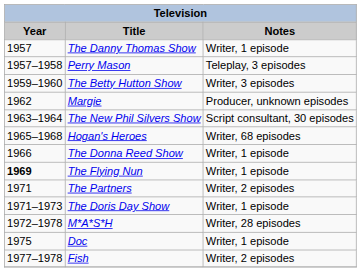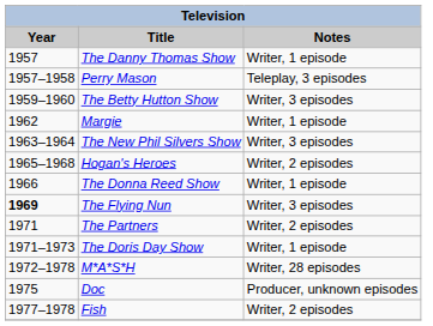 <table class="wikitable" style="font-size:90%;">
 <tr>
 <th colspan=4 style="background:#B0C4DE;">Television</th>
 </tr>
 <tr align="center">
 <th style="background: #CCCCCC;">Year</th>
 <th style="background: #CCCCCC;">Title</th>
 <th style="background: #CCCCCC;">Notes</th>
 </tr>
 <tr>
 <td>1957</td>
 <td><em><a href='#'>The Danny Thomas Show</a></em></td>
 <td>Writer, 1 episode</td>
 </tr>
 <tr>
 <td>1957–1958</td>
 <td><em><a href='#'>Perry Mason</a></em></td>
 <td>Teleplay, 3 episodes</td>
 </tr>
 <tr>
 <td>1959–1960</td>
 <td><em><a href='#'>The Betty Hutton Show</a></em></td>
 <td>Writer, 3 episodes</td>
 </tr>
 <tr>
 <td>1962</td>
 <td><em><a href='#'>Margie</a></em></td>
-<td>Producer, unknown episodes</td>
+<td>Writer, 1 episode</td>
 </tr>
 <tr>
 <td>1963–1964</td>
 <td><em><a href='#'>The New Phil Silvers Show</a></em></td>
-<td>Script consultant, 30 episodes</td>
+<td>Writer, 3 episodes</td>
 </tr>
 <tr>
 <td>1965–1968</td>
 <td><em><a href='#'>Hogan's Heroes</a></em></td>
-<td>Writer, 68 episodes</td>
+<td>Writer, 2 episodes</td>
 </tr>
 <tr>
 <td>1966</td>
 <td><em><a href='#'>The Donna Reed Show</a></em></td>
 <td>Writer, 1 episode</td>
 </tr>
 <tr>
 <td><strong>1969</strong></td>
 <td><em><a href='#'>The Flying Nun</a></em></td>
-<td>Writer, 1 episode</td>
+<td>Writer, 3 episodes</td>
 </tr>
 <tr>
 <td>1971</td>
 <td><em><a href='#'>The Partners</a></em></td>
 <td>Writer, 2 episodes</td>
 </tr>
 <tr>
 <td>1971–1973</td>
 <td><em><a href='#'>The Doris Day Show</a></em></td>
 <td>Writer, 1 episode</td>
 </tr>
 <tr>
 <td>1972–1978</td>
 <td><em><a href='#'>M*A*S*H</a></em></td>
 <td>Writer, 28 episodes</td>
 </tr>
 <tr>
 <td>1975</td>
 <td><em><a href='#'>Doc</a></em></td>
-<td>Writer, 1 episode</td>
+<td>Producer, unknown episodes</td>
 </tr>
 <tr>
 <td>1977–1978</td>
 <td><em><a href='#'>Fish</a></em></td>
 <td>Writer, 2 episodes</td>
 </tr>
 <tr>
 </tr>
 </table>
